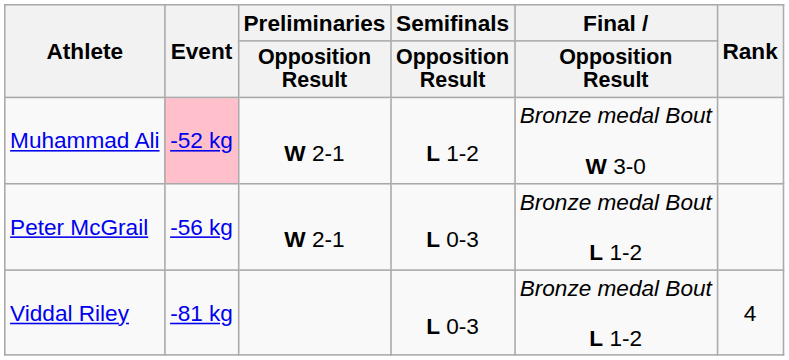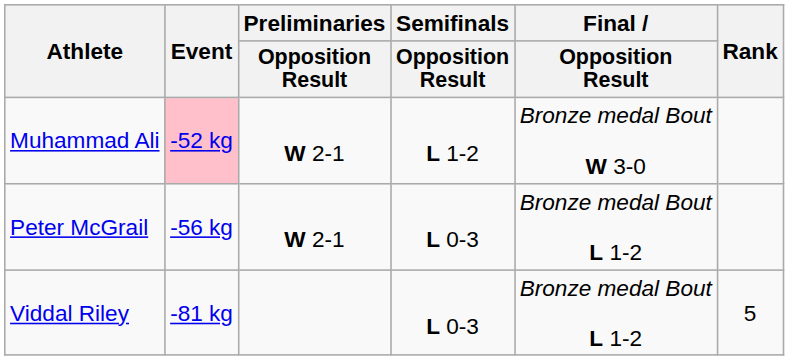 <table class="wikitable" style="font-size:90%;">
 <tr>
 <th rowspan=2>Athlete</th>
 <th rowspan=2>Event</th>
 <th>Preliminaries</th>
 <th>Semifinals</th>
 <th>Final / </th>
 <th rowspan=2>Rank</th>
 </tr>
 <tr style="font-size:95%">
 <th>Opposition<br>Result</th>
 <th>Opposition<br>Result</th>
 <th>Opposition<br>Result</th>
 </tr>
 <tr align=center>
 <td align=left><a href='#'>Muhammad Ali</a></td>
 <td align=left style="background: pink;"><a href='#'>-52 kg</a></td>
 <td> <br><strong>W</strong> 2-1</td>
 <td> <br><strong>L</strong> 1-2</td>
 <td><em>Bronze medal Bout</em><br> <br><strong>W</strong> 3-0</td>
 <td></td>
 </tr>
 <tr align=center>
 <td align=left><a href='#'>Peter McGrail</a></td>
 <td align=left><a href='#'>-56 kg</a></td>
 <td> <br><strong>W</strong> 2-1</td>
 <td> <br> <strong>L</strong> 0-3</td>
 <td><em>Bronze medal Bout</em><br> <br><strong>L</strong> 1-2</td>
 <td></td>
 </tr>
 <tr align=center>
 <td align=left><a href='#'>Viddal Riley</a></td>
 <td align=left><a href='#'>-81 kg</a></td>
 <td></td>
 <td> <br><strong>L</strong> 0-3</td>
 <td><em>Bronze medal Bout</em><br> <br><strong>L</strong> 1-2</td>
-<td>4</td>
+<td>5</td>
 </tr>
 </table>
